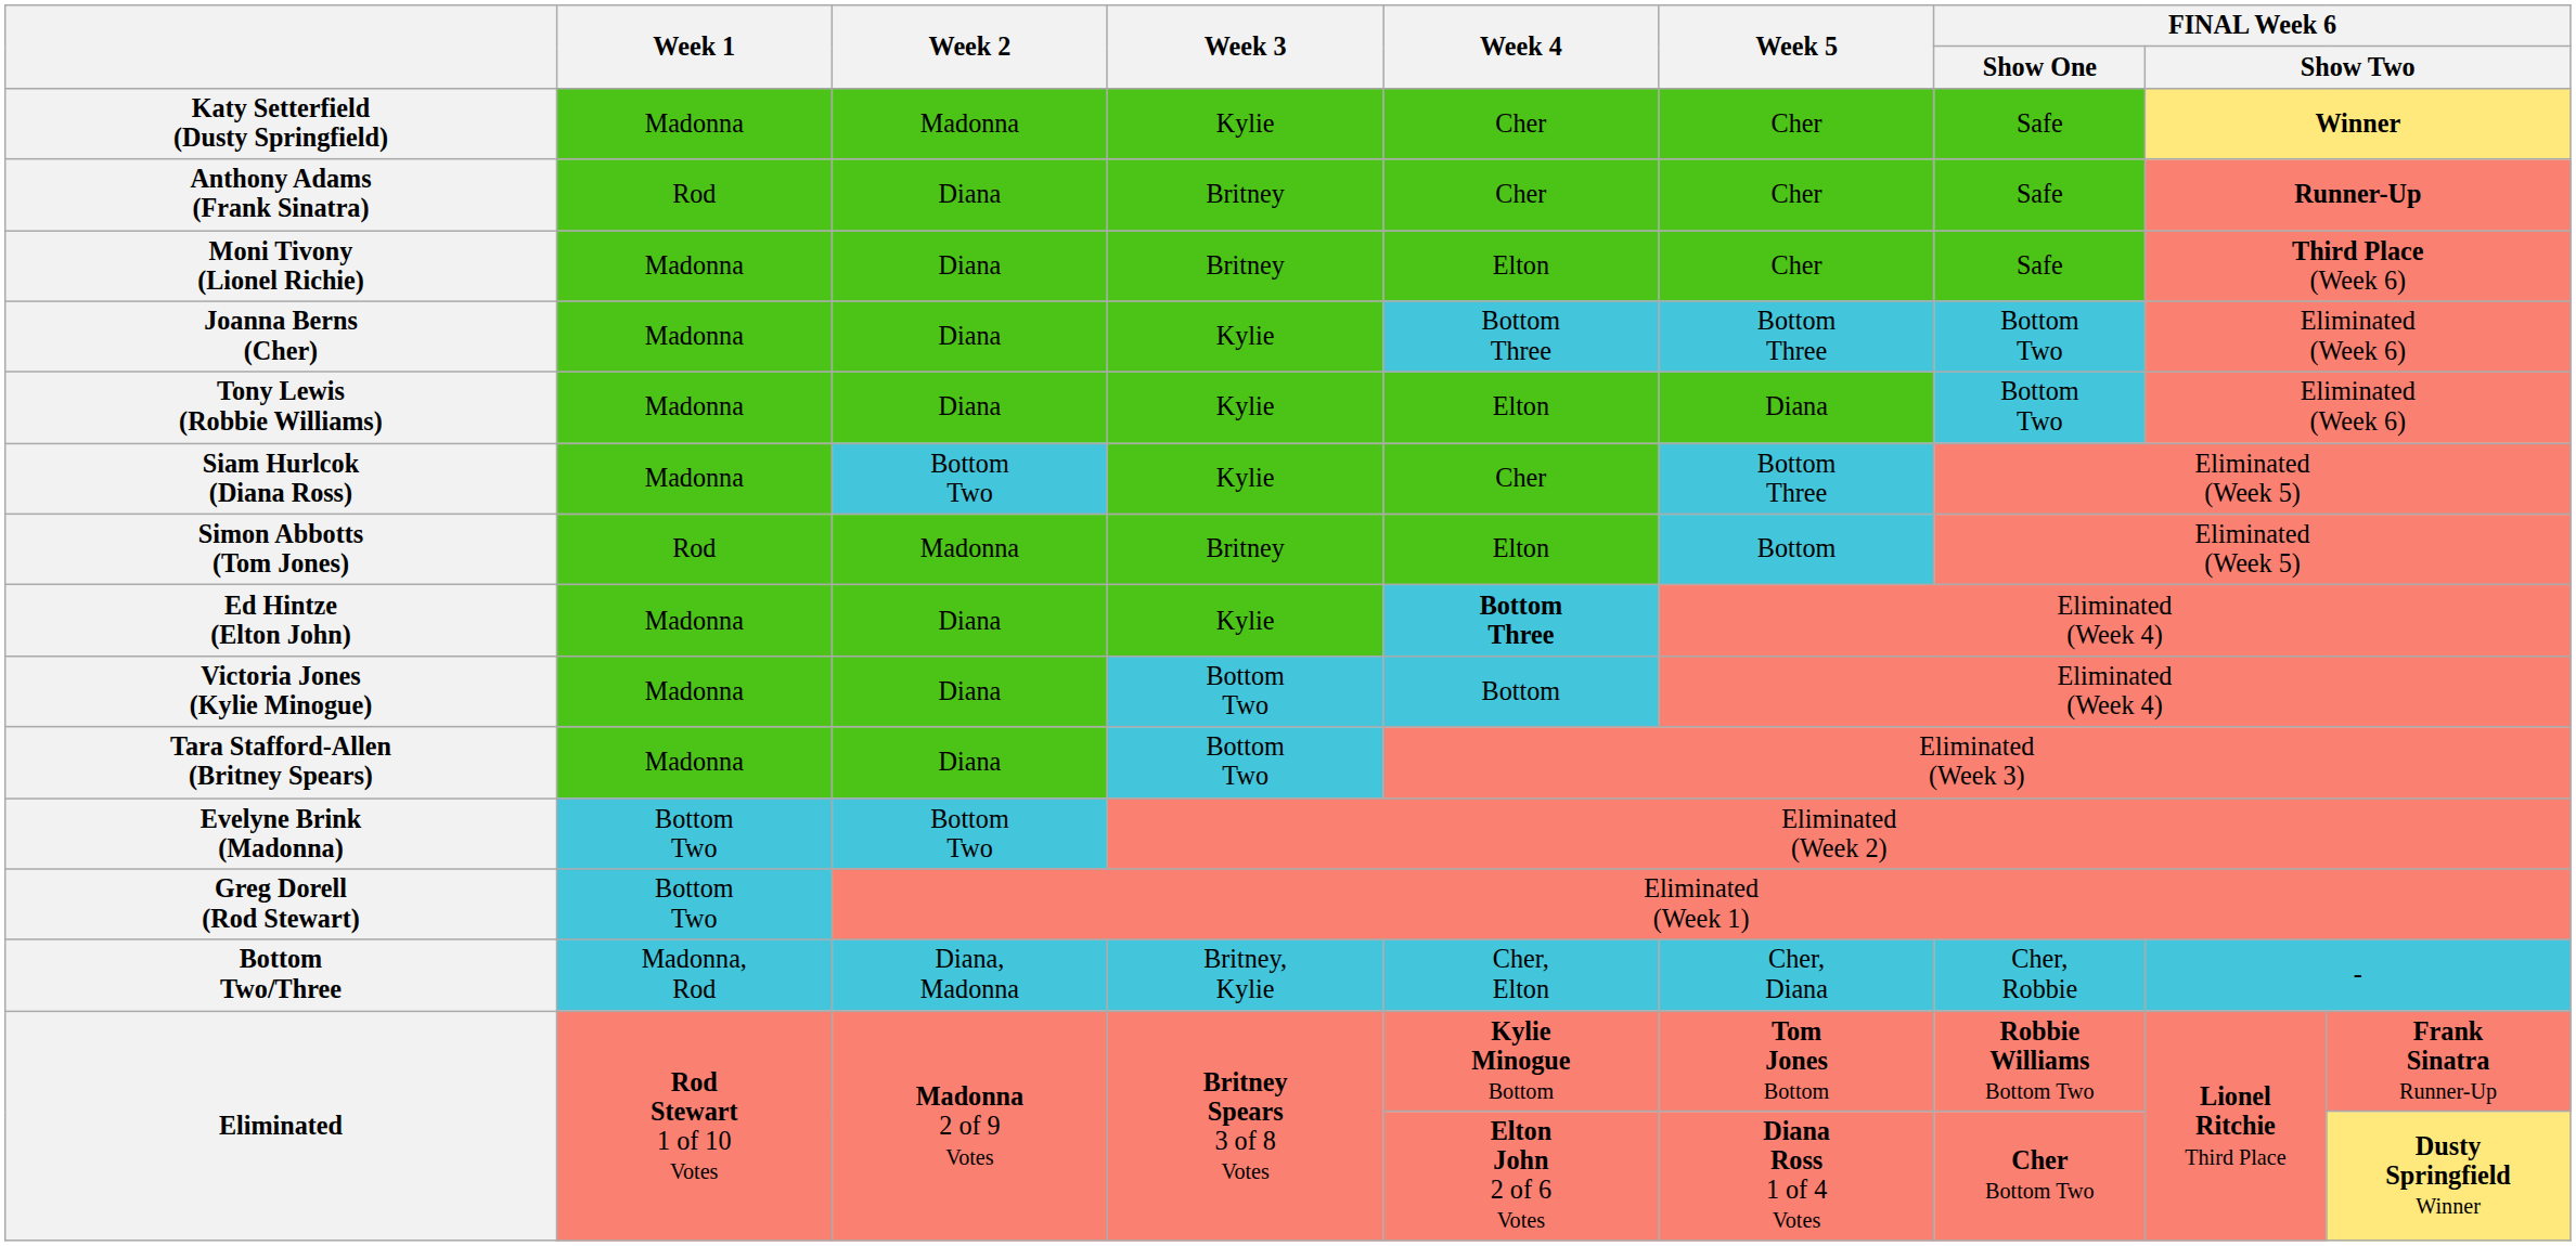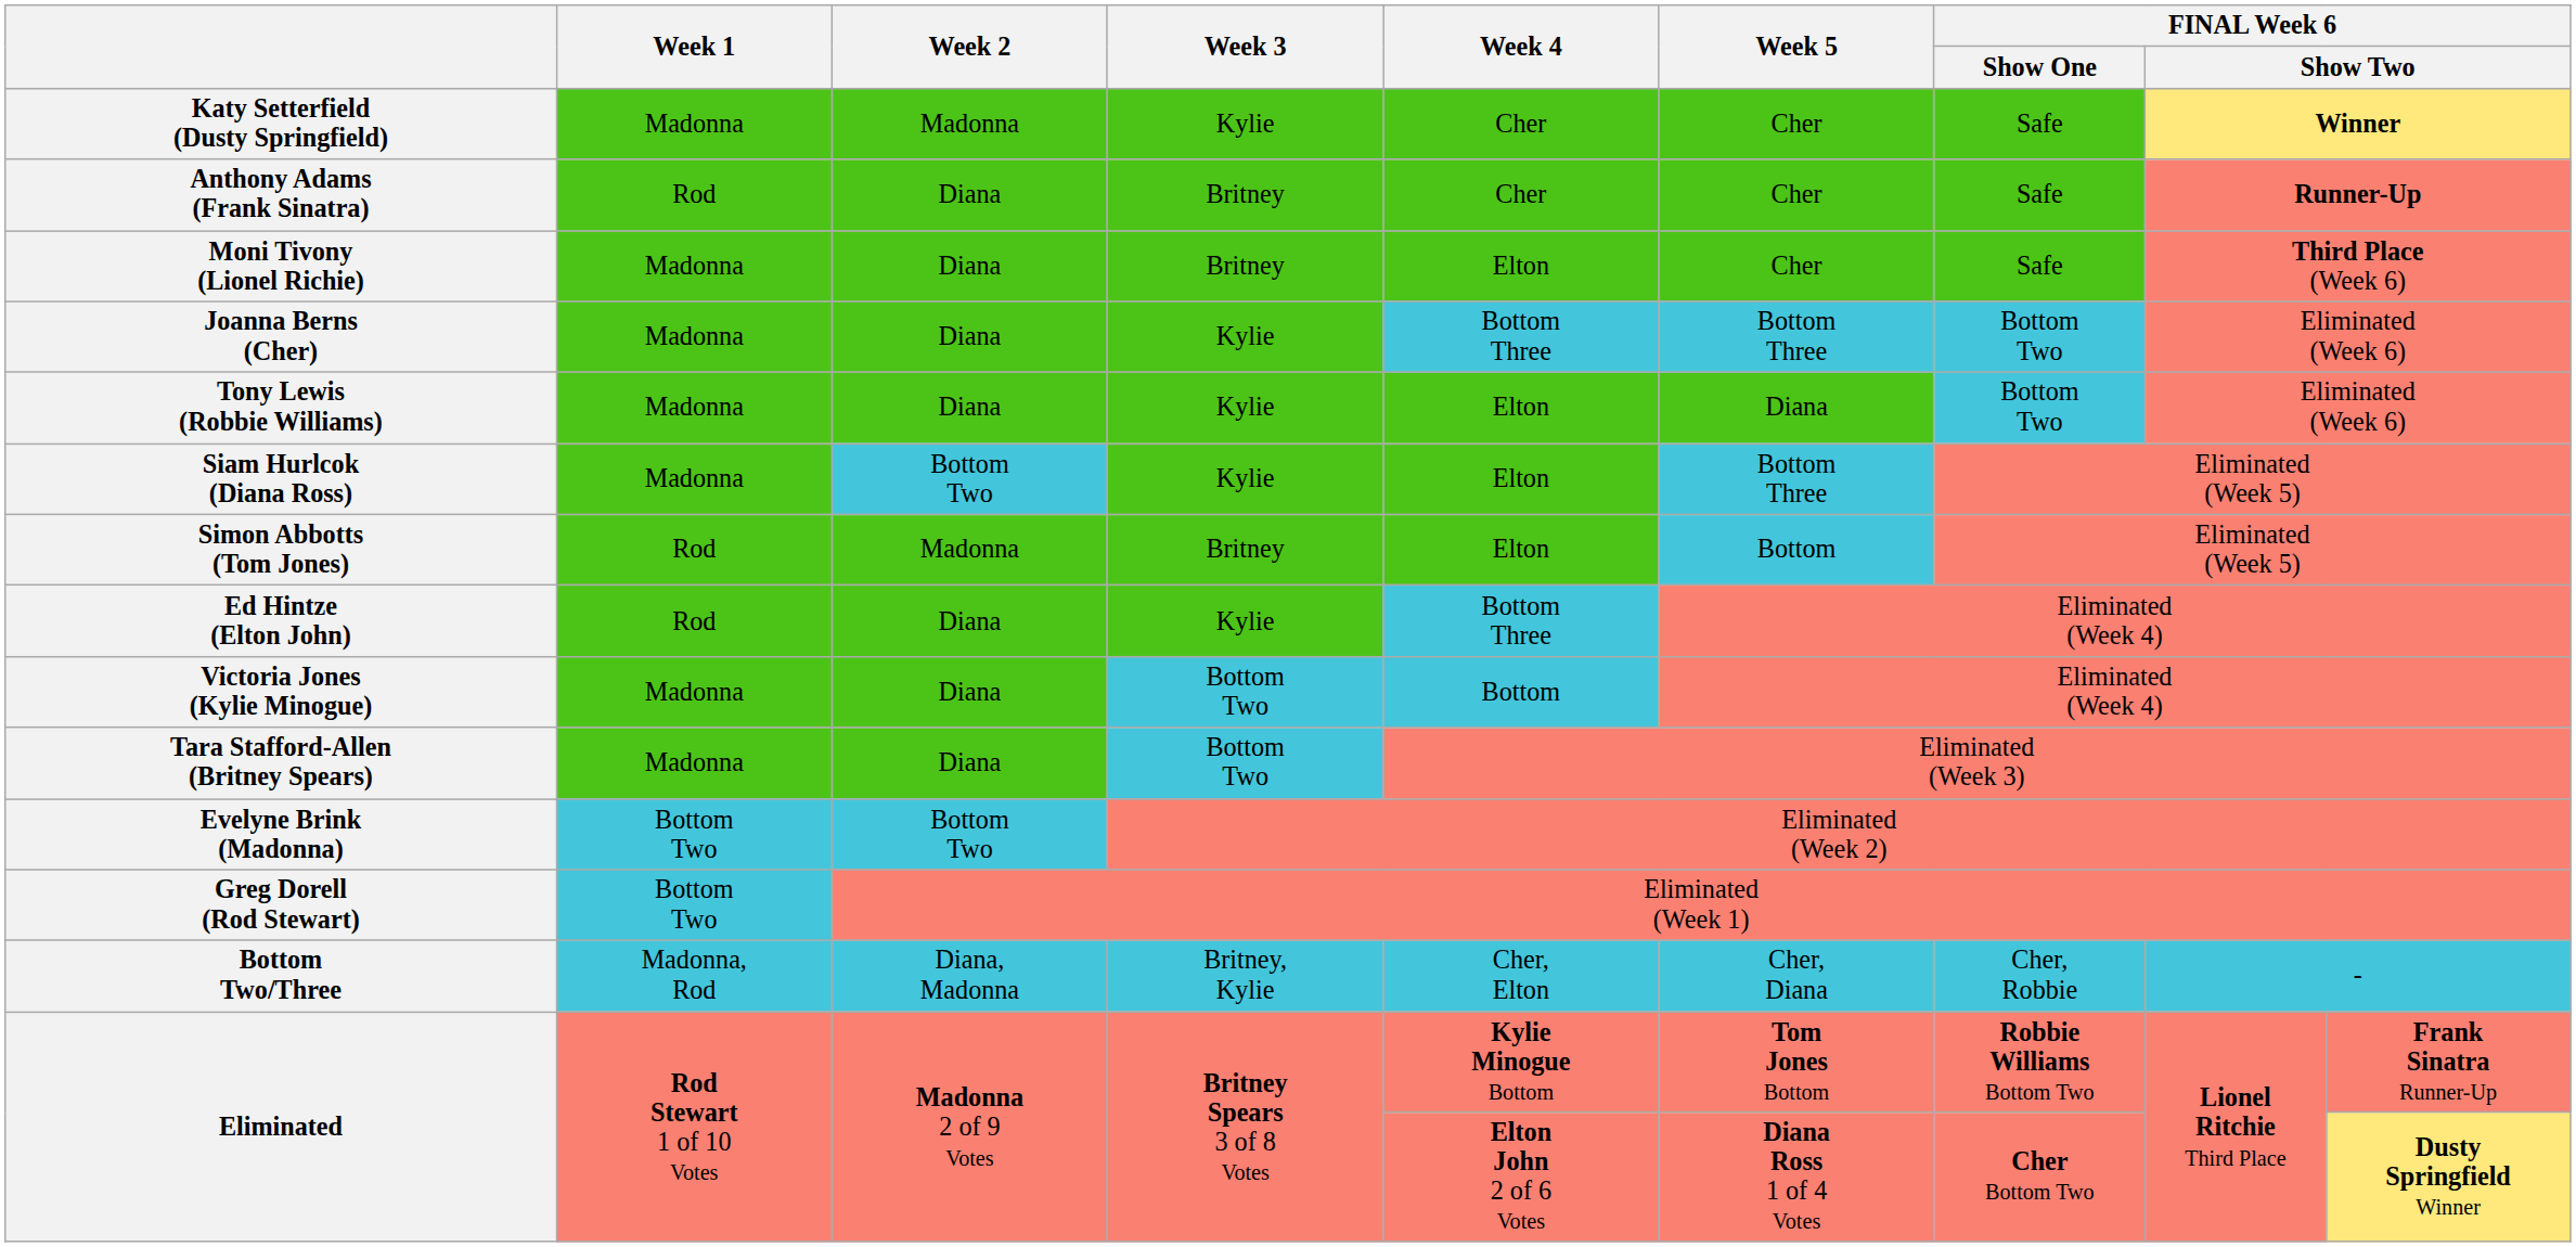 <table class="wikitable" style="text-align:center">
 <tr>
 <th style="width:10%" rowspan=2></th>
 <th style="width:5%" rowspan=2>Week 1</th>
 <th style="width:5%" rowspan=2>Week 2</th>
 <th style="width:5%" rowspan=2>Week 3</th>
 <th style="width:5%" rowspan=2>Week 4</th>
 <th style="width:5%" rowspan=2>Week 5</th>
 <th style="width:10%" colspan=3>FINAL Week 6</th>
 </tr>
 <tr>
 <th>Show One</th>
 <th colspan=2>Show Two</th>
 </tr>
 <tr>
 <th>Katy Setterfield<br><span>(Dusty Springfield)</span></th>
 <td bgcolor="#4CC417">Madonna</td>
 <td bgcolor="#4CC417">Madonna</td>
 <td bgcolor="#4CC417">Kylie</td>
 <td bgcolor="#4CC417">Cher</td>
 <td bgcolor="#4CC417">Cher</td>
 <td bgcolor="#4CC417">Safe</td>
 <td bgcolor="#FFE87C" colspan=2><strong>Winner</strong></td>
 </tr>
 <tr>
 <th>Anthony Adams<br><span>(Frank Sinatra)</span></th>
 <td bgcolor="#4CC417">Rod</td>
 <td bgcolor="#4CC417">Diana</td>
 <td bgcolor="#4CC417">Britney</td>
 <td bgcolor="#4CC417">Cher</td>
 <td bgcolor="#4CC417">Cher</td>
 <td bgcolor="#4CC417">Safe</td>
 <td bgcolor="#FA8072" colspan=2><strong>Runner-Up</strong></td>
 </tr>
 <tr>
 <th>Moni Tivony<br><span>(Lionel Richie)</span></th>
 <td bgcolor="#4CC417">Madonna</td>
 <td bgcolor="#4CC417">Diana</td>
 <td bgcolor="#4CC417">Britney</td>
 <td bgcolor="#4CC417">Elton</td>
 <td bgcolor="#4CC417">Cher</td>
 <td bgcolor="#4CC417">Safe</td>
 <td bgcolor="#FA8072" colspan=2><strong>Third Place</strong><br>(Week 6)</td>
 </tr>
 <tr>
 <th>Joanna Berns<br><span>(Cher)</span></th>
 <td bgcolor="#4CC417">Madonna</td>
 <td bgcolor="#4CC417">Diana</td>
 <td bgcolor="#4CC417">Kylie</td>
 <td bgcolor="#43C6DB">Bottom<br>Three</td>
 <td bgcolor="#43C6DB">Bottom<br>Three</td>
 <td bgcolor="#43C6DB">Bottom<br>Two</td>
 <td bgcolor="#FA8072" colspan=2>Eliminated<br>(Week 6)</td>
 </tr>
 <tr>
 <th>Tony Lewis<br><span>(Robbie Williams)</span></th>
 <td bgcolor="#4CC417">Madonna</td>
 <td bgcolor="#4CC417">Diana</td>
 <td bgcolor="#4CC417">Kylie</td>
 <td bgcolor="#4CC417">Elton</td>
 <td bgcolor="#4CC417">Diana</td>
 <td bgcolor="#43C6DB">Bottom<br>Two</td>
 <td bgcolor="#FA8072" colspan=2>Eliminated<br>(Week 6)</td>
 </tr>
 <tr>
 <th>Siam Hurlcok<br><span>(Diana Ross)</span></th>
 <td bgcolor="#4CC417">Madonna</td>
 <td bgcolor="#43C6DB">Bottom<br>Two</td>
 <td bgcolor="#4CC417">Kylie</td>
-<td bgcolor="#4CC417">Cher</td>
+<td bgcolor="#4CC417">Elton</td>
 <td bgcolor="#43C6DB">Bottom<br>Three</td>
 <td bgcolor="#FA8072" colspan=3>Eliminated<br>(Week 5)</td>
 </tr>
 <tr>
 <th>Simon Abbotts<br><span>(Tom Jones)</span></th>
 <td bgcolor="#4CC417">Rod</td>
 <td bgcolor="#4CC417">Madonna</td>
 <td bgcolor="#4CC417">Britney</td>
 <td bgcolor="#4CC417">Elton</td>
 <td bgcolor="#43C6DB">Bottom</td>
 <td bgcolor="#FA8072" colspan=3>Eliminated<br>(Week 5)</td>
 </tr>
 <tr>
 <th>Ed Hintze<br><span>(Elton John)</span></th>
-<td bgcolor="#4CC417">Madonna</td>
+<td bgcolor="#4CC417">Rod</td>
 <td bgcolor="#4CC417">Diana</td>
 <td bgcolor="#4CC417">Kylie</td>
-<td bgcolor="#43C6DB"><strong>Bottom<br>Three</strong></td>
+<td bgcolor="#43C6DB">Bottom<br>Three</td>
 <td bgcolor="#FA8072" colspan=4>Eliminated<br>(Week 4)</td>
 </tr>
 <tr>
 <th>Victoria Jones<br><span>(Kylie Minogue)</span></th>
 <td bgcolor="#4CC417">Madonna</td>
 <td bgcolor="#4CC417">Diana</td>
 <td bgcolor="#43C6DB">Bottom<br>Two</td>
 <td bgcolor="#43C6DB">Bottom</td>
 <td bgcolor="#FA8072" colspan=4>Eliminated<br>(Week 4)</td>
 </tr>
 <tr>
 <th>Tara Stafford-Allen<br><span>(Britney Spears)</span></th>
 <td bgcolor="#4CC417">Madonna</td>
 <td bgcolor="#4CC417">Diana</td>
 <td bgcolor="#43C6DB">Bottom<br>Two</td>
 <td bgcolor="#FA8072" colspan=5>Eliminated<br>(Week 3)</td>
 </tr>
 <tr>
 <th>Evelyne Brink<br><span>(Madonna)</span></th>
 <td bgcolor="#43C6DB">Bottom<br>Two</td>
 <td bgcolor="#43C6DB">Bottom<br>Two</td>
 <td bgcolor="#FA8072" colspan=6>Eliminated<br>(Week 2)</td>
 </tr>
 <tr>
 <th>Greg Dorell<br><span>(Rod Stewart)</span></th>
 <td bgcolor="#43C6DB">Bottom<br>Two</td>
 <td bgcolor="#FA8072"  colspan=7>Eliminated<br>(Week 1)</td>
 </tr>
 <tr>
 <th>Bottom<br>Two/Three</th>
 <td bgcolor="#43C6DB">Madonna, <br> Rod</td>
 <td bgcolor="#43C6DB">Diana,<br>Madonna</td>
 <td bgcolor="#43C6DB">Britney,<br>Kylie</td>
 <td bgcolor="#43C6DB">Cher,<br>Elton</td>
 <td bgcolor="#43C6DB">Cher,<br>Diana</td>
 <td bgcolor="#43C6DB">Cher,<br>Robbie</td>
 <td bgcolor="#43C6DB" colspan=2>-</td>
 </tr>
 <tr>
 <th rowspan=2>Eliminated</th>
 <td bgcolor="#FA8072" rowspan=2><strong>Rod<br>Stewart</strong><br>1 of 10<br><small>Votes</small></td>
 <td bgcolor="#FA8072" rowspan=2><strong>Madonna</strong><br>2 of 9<br><small>Votes</small></td>
 <td bgcolor="#FA8072" rowspan=2><strong>Britney<br>Spears</strong><br>3 of 8<br><small>Votes</small></td>
 <td bgcolor="#FA8072"><strong>Kylie<br>Minogue</strong><small><br>Bottom</small></td>
 <td bgcolor="#FA8072"><strong>Tom<br>Jones</strong><br><small>Bottom</small></td>
 <td bgcolor="#FA8072"><strong>Robbie<br>Williams</strong><br><small>Bottom Two</small></td>
 <td bgcolor="#FA8072" rowspan=2><strong>Lionel<br>Ritchie</strong><br><small>Third Place</small></td>
 <td bgcolor="#FA8072"><strong>Frank<br>Sinatra</strong><br><small>Runner-Up</small></td>
 </tr>
 <tr>
 <td bgcolor="#FA8072"><strong>Elton<br>John</strong><br>2 of 6<br><small>Votes</small></td>
 <td bgcolor="#FA8072"><strong>Diana<br>Ross</strong><br>1 of 4<br><small>Votes</small></td>
 <td bgcolor="#FA8072"><strong>Cher</strong><br><small>Bottom Two</small></td>
 <td bgcolor="#FFE87C"><strong>Dusty<br>Springfield</strong><br><small>Winner</small></td>
 </tr>
 </table>
